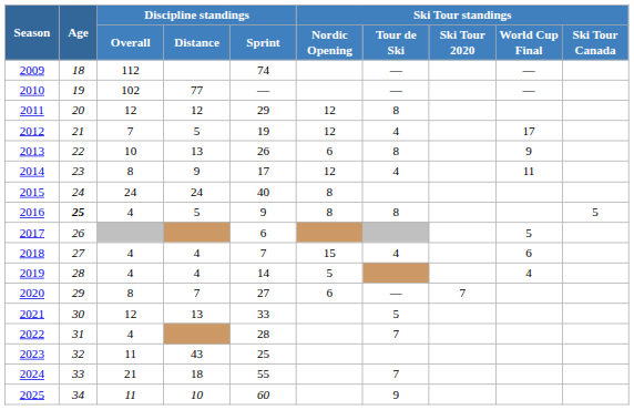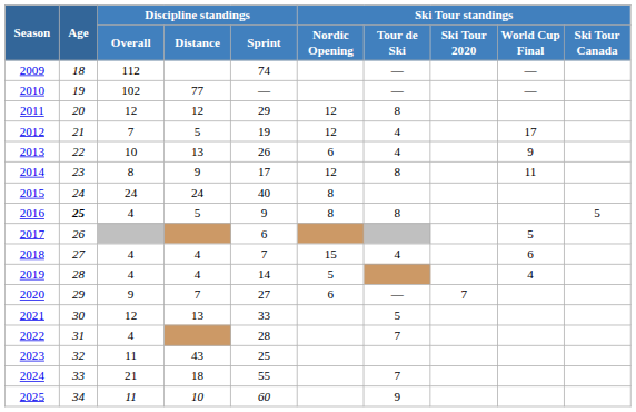 <table class="wikitable" style="font-size:95%; text-align:center; border:grey solid 1px; border-collapse:collapse; background:#ffffff;">
 <tr>
 <th style="background-color:#369; color:white; width:60px;" rowspan="2"> Season </th>
 <th style="background-color:#369; color:white; width:40px;" rowspan="2"> Age </th>
 <th style="background-color:#4180be; color:white;" colspan="3">Discipline standings</th>
 <th style="background-color:#4180be; color:white;" colspan="5">Ski Tour standings</th>
 </tr>
 <tr>
 <th style="background-color:#4180be; color:white; width:75px;">Overall</th>
 <th style="background-color:#4180be; color:white; width:75px;">Distance</th>
 <th style="background-color:#4180be; color:white; width:75px;">Sprint</th>
 <th style="background-color:#4180be; color:white; width:75px;">Nordic<br>Opening</th>
 <th style="background-color:#4180be; color:white; width:75px;">Tour de<br>Ski</th>
 <th style="background-color:#4180be; color:white; width:75px;">Ski Tour<br>2020</th>
 <th style="background-color:#4180be; color:white; width:75px;">World Cup<br>Final</th>
 <th style="background-color:#4180be; color:white; width:75px;">Ski Tour<br>Canada</th>
 </tr>
 <tr>
 <td><a href='#'>2009</a></td>
 <td><em>18</em></td>
 <td>112</td>
 <td></td>
 <td>74</td>
 <td></td>
 <td>—</td>
 <td></td>
 <td>—</td>
 <td></td>
 </tr>
 <tr>
 <td><a href='#'>2010</a></td>
 <td><em>19</em></td>
 <td>102</td>
 <td>77</td>
 <td>—</td>
 <td></td>
 <td>—</td>
 <td></td>
 <td>—</td>
 <td></td>
 </tr>
 <tr>
 <td><a href='#'>2011</a></td>
 <td><em>20</em></td>
 <td>12</td>
 <td>12</td>
 <td>29</td>
 <td>12</td>
 <td>8</td>
 <td></td>
 <td></td>
 <td></td>
 </tr>
 <tr>
 <td><a href='#'>2012</a></td>
 <td><em>21</em></td>
 <td>7</td>
 <td>5</td>
 <td>19</td>
 <td>12</td>
 <td>4</td>
 <td></td>
 <td>17</td>
 <td></td>
 </tr>
 <tr>
 <td><a href='#'>2013</a></td>
 <td><em>22</em></td>
 <td>10</td>
 <td>13</td>
 <td>26</td>
 <td>6</td>
-<td>8</td>
+<td>4</td>
 <td></td>
 <td>9</td>
 <td></td>
 </tr>
 <tr>
 <td><a href='#'>2014</a></td>
 <td><em>23</em></td>
 <td>8</td>
 <td>9</td>
 <td>17</td>
 <td>12</td>
-<td>4</td>
+<td>8</td>
 <td></td>
 <td>11</td>
 <td></td>
 </tr>
 <tr>
 <td><a href='#'>2015</a></td>
 <td><em>24</em></td>
 <td>24</td>
 <td>24</td>
 <td>40</td>
 <td>8</td>
 <td></td>
 <td></td>
 <td></td>
 <td></td>
 </tr>
 <tr>
 <td><a href='#'>2016</a></td>
 <td><strong><em>25</em></strong></td>
 <td>4</td>
 <td>5</td>
 <td>9</td>
 <td>8</td>
 <td>8</td>
 <td></td>
 <td></td>
 <td>5</td>
 </tr>
 <tr>
 <td><a href='#'>2017</a></td>
 <td><em>26</em></td>
 <td style="background:silver;"></td>
 <td style="background:#c96;"></td>
 <td>6</td>
 <td style="background:#c96;"></td>
 <td style="background:silver;"></td>
 <td></td>
 <td>5</td>
 <td></td>
 </tr>
 <tr>
 <td><a href='#'>2018</a></td>
 <td><em>27</em></td>
 <td>4</td>
 <td>4</td>
 <td>7</td>
 <td>15</td>
 <td>4</td>
 <td></td>
 <td>6</td>
 <td></td>
 </tr>
 <tr>
 <td><a href='#'>2019</a></td>
 <td><em>28</em></td>
 <td>4</td>
 <td>4</td>
 <td>14</td>
 <td>5</td>
 <td style="background:#c96;"></td>
 <td></td>
 <td>4</td>
 <td></td>
 </tr>
 <tr>
 <td><a href='#'>2020</a></td>
 <td><em>29</em></td>
-<td>8</td>
+<td>9</td>
 <td>7</td>
 <td>27</td>
 <td>6</td>
 <td>—</td>
 <td>7</td>
 <td></td>
 <td></td>
 </tr>
 <tr>
 <td><a href='#'>2021</a></td>
 <td><em>30</em></td>
 <td>12</td>
 <td>13</td>
 <td>33</td>
 <td></td>
 <td>5</td>
 <td></td>
 <td></td>
 <td></td>
 </tr>
 <tr>
 <td><a href='#'>2022</a></td>
 <td><em>31</em></td>
 <td>4</td>
 <td style="background:#c96;"></td>
 <td>28</td>
 <td></td>
 <td>7</td>
 <td></td>
 <td></td>
 <td></td>
 </tr>
 <tr>
 <td><a href='#'>2023</a></td>
 <td><em>32</em></td>
 <td>11</td>
 <td>43</td>
 <td>25</td>
 <td></td>
 <td></td>
 <td></td>
 <td></td>
 <td></td>
 </tr>
 <tr>
 <td><a href='#'>2024</a></td>
 <td><em>33</em></td>
 <td>21</td>
 <td>18</td>
 <td>55</td>
 <td></td>
 <td>7</td>
 <td></td>
 <td></td>
 <td></td>
 </tr>
 <tr>
 <td><a href='#'>2025</a></td>
 <td><em>34</em></td>
 <td><em>11</em></td>
 <td><em>10</em></td>
 <td><em>60</em></td>
 <td></td>
 <td>9</td>
 <td></td>
 <td></td>
 <td></td>
 </tr>
 </table>
